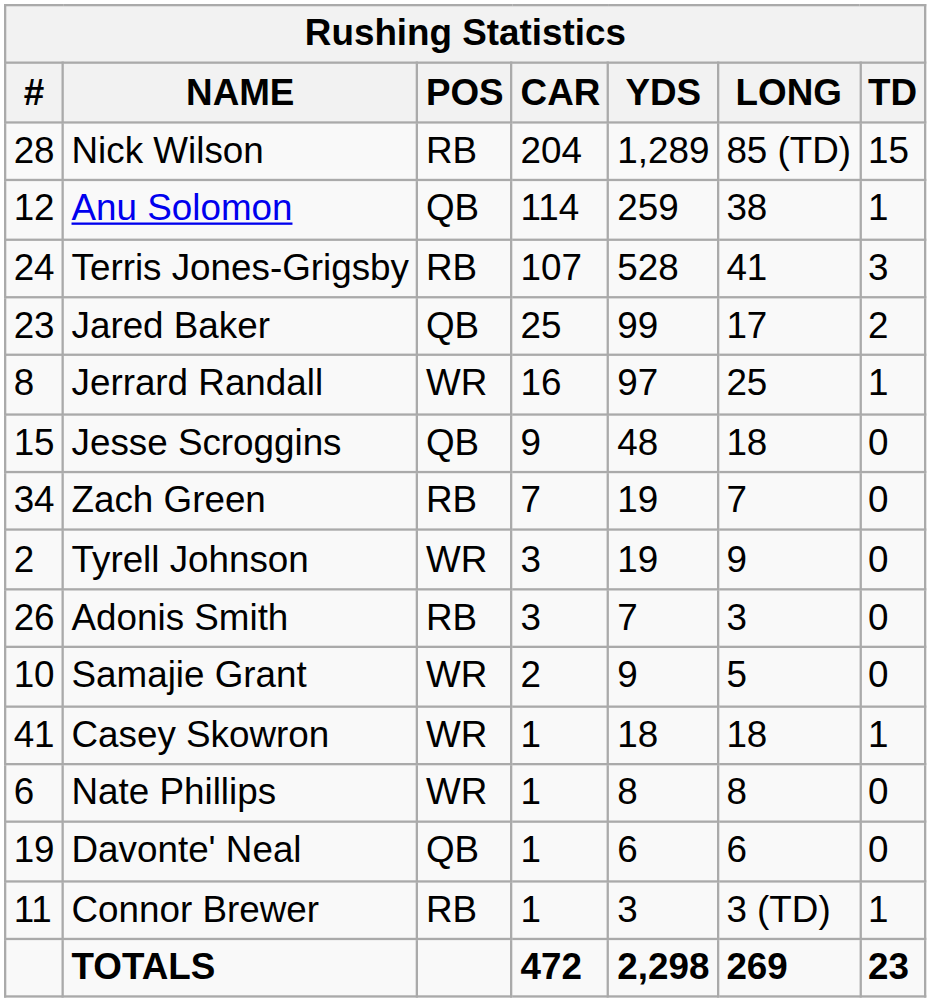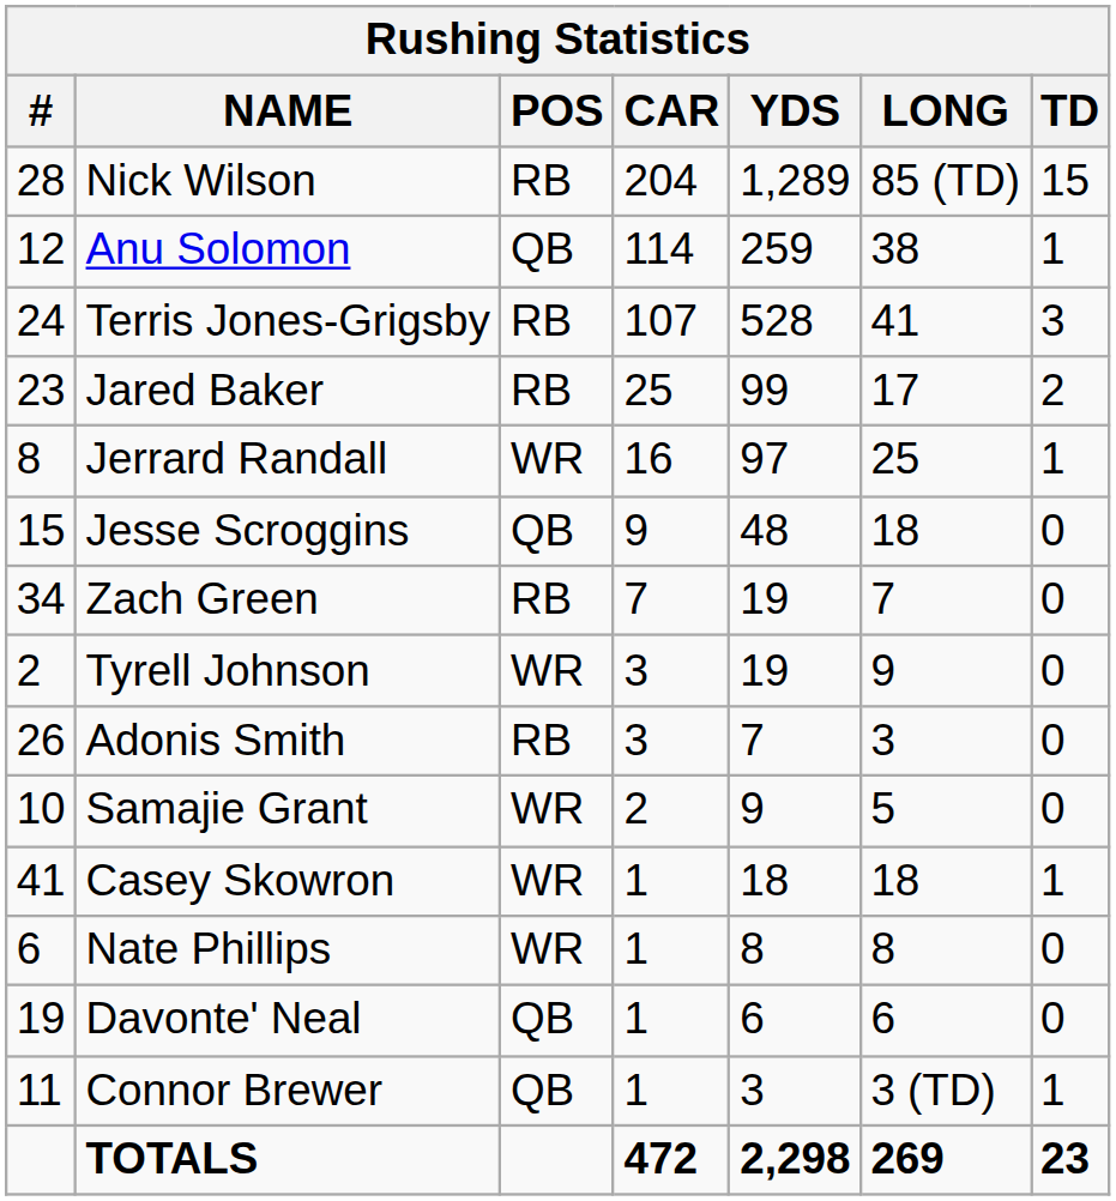 <table class="wikitable sortable collapsible collapsed">
 <tr>
 <th colspan="7">Rushing Statistics</th>
 </tr>
 <tr>
 <th>#</th>
 <th>NAME</th>
 <th>POS</th>
 <th>CAR</th>
 <th>YDS</th>
 <th>LONG</th>
 <th>TD</th>
 </tr>
 <tr>
 <td>28</td>
 <td>Nick Wilson</td>
 <td>RB</td>
 <td>204</td>
 <td>1,289</td>
 <td>85 (TD)</td>
 <td>15</td>
 </tr>
 <tr>
 <td>12</td>
 <td><a href='#'>Anu Solomon</a></td>
 <td>QB</td>
 <td>114</td>
 <td>259</td>
 <td>38</td>
 <td>1</td>
 </tr>
 <tr>
 <td>24</td>
 <td>Terris Jones-Grigsby</td>
 <td>RB</td>
 <td>107</td>
 <td>528</td>
 <td>41</td>
 <td>3</td>
 </tr>
 <tr>
 <td>23</td>
 <td>Jared Baker</td>
-<td>QB</td>
+<td>RB</td>
 <td>25</td>
 <td>99</td>
 <td>17</td>
 <td>2</td>
 </tr>
 <tr>
 <td>8</td>
 <td>Jerrard Randall</td>
 <td>WR</td>
 <td>16</td>
 <td>97</td>
 <td>25</td>
 <td>1</td>
 </tr>
 <tr>
 <td>15</td>
 <td>Jesse Scroggins</td>
 <td>QB</td>
 <td>9</td>
 <td>48</td>
 <td>18</td>
 <td>0</td>
 </tr>
 <tr>
 <td>34</td>
 <td>Zach Green</td>
 <td>RB</td>
 <td>7</td>
 <td>19</td>
 <td>7</td>
 <td>0</td>
 </tr>
 <tr>
 <td>2</td>
 <td>Tyrell Johnson</td>
 <td>WR</td>
 <td>3</td>
 <td>19</td>
 <td>9</td>
 <td>0</td>
 </tr>
 <tr>
 <td>26</td>
 <td>Adonis Smith</td>
 <td>RB</td>
 <td>3</td>
 <td>7</td>
 <td>3</td>
 <td>0</td>
 </tr>
 <tr>
 <td>10</td>
 <td>Samajie Grant</td>
 <td>WR</td>
 <td>2</td>
 <td>9</td>
 <td>5</td>
 <td>0</td>
 </tr>
 <tr>
 <td>41</td>
 <td>Casey Skowron</td>
 <td>WR</td>
 <td>1</td>
 <td>18</td>
 <td>18</td>
 <td>1</td>
 </tr>
 <tr>
 <td>6</td>
 <td>Nate Phillips</td>
 <td>WR</td>
 <td>1</td>
 <td>8</td>
 <td>8</td>
 <td>0</td>
 </tr>
 <tr>
 <td>19</td>
 <td>Davonte' Neal</td>
 <td>QB</td>
 <td>1</td>
 <td>6</td>
 <td>6</td>
 <td>0</td>
 </tr>
 <tr>
 <td>11</td>
 <td>Connor Brewer</td>
-<td>RB</td>
+<td>QB</td>
 <td>1</td>
 <td>3</td>
 <td>3 (TD)</td>
 <td>1</td>
 </tr>
 <tr>
 <td></td>
 <td><strong>TOTALS</strong></td>
 <td></td>
 <td><strong>472</strong></td>
 <td><strong>2,298</strong></td>
 <td><strong>269</strong></td>
 <td><strong>23</strong></td>
 </tr>
 </table>
